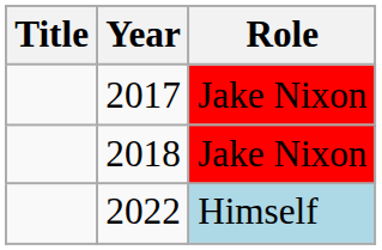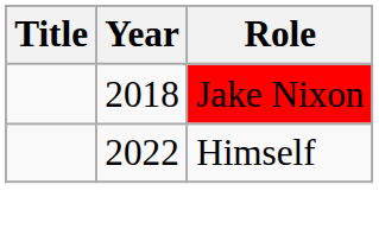 <table class="wikitable plainrowheaders" style="margin-right: 0;">
 <tr>
 <th>Title</th>
 <th>Year</th>
 <th>Role</th>
-</tr>
-<tr>
-<td><em></em></td>
-<td>2017</td>
-<td style="background:#FF0000;">Jake Nixon</td>
 </tr>
 <tr>
 <td><em></em></td>
 <td>2018</td>
 <td style="background:#FF0000;">Jake Nixon</td>
 </tr>
 <tr>
 <td><em></em></td>
 <td>2022</td>
-<td style="background: lightblue;">Himself</td>
+<td>Himself</td>
 </tr>
 </table>
